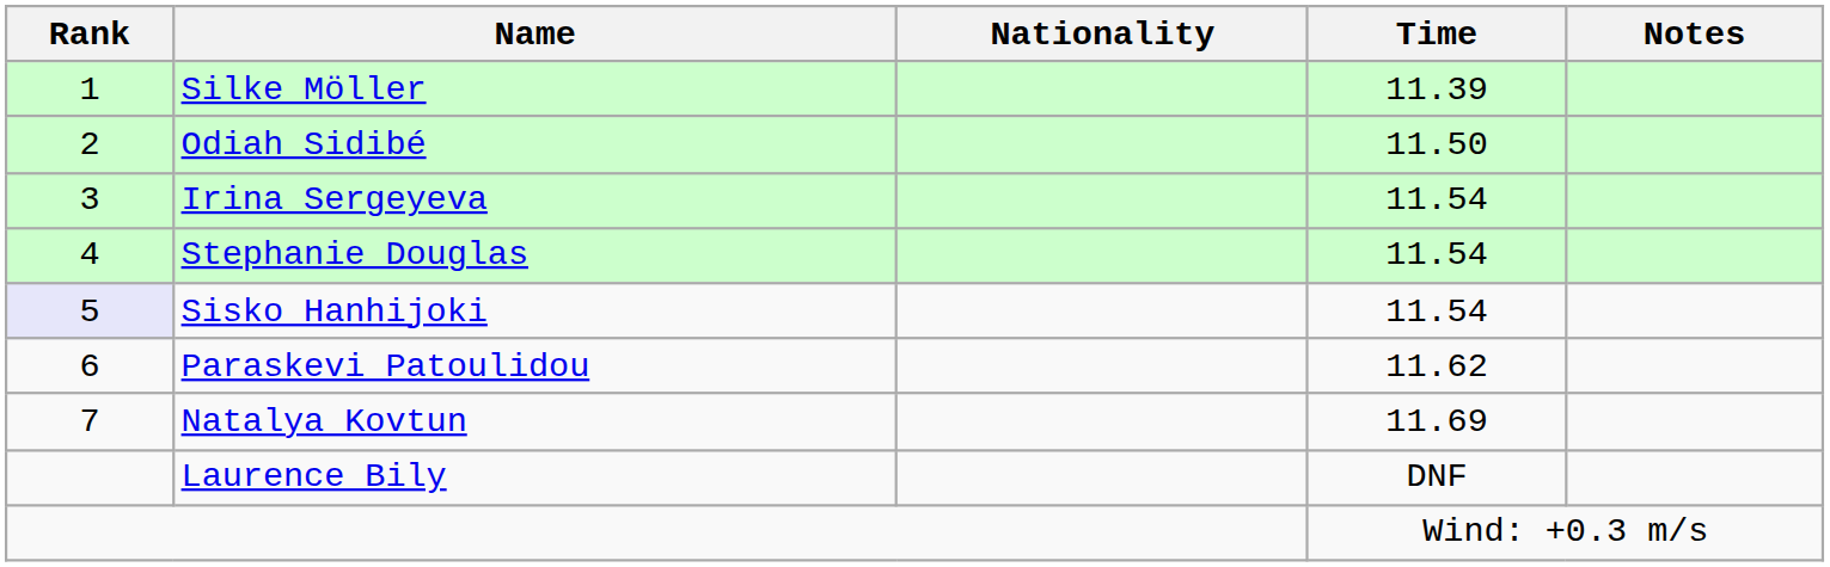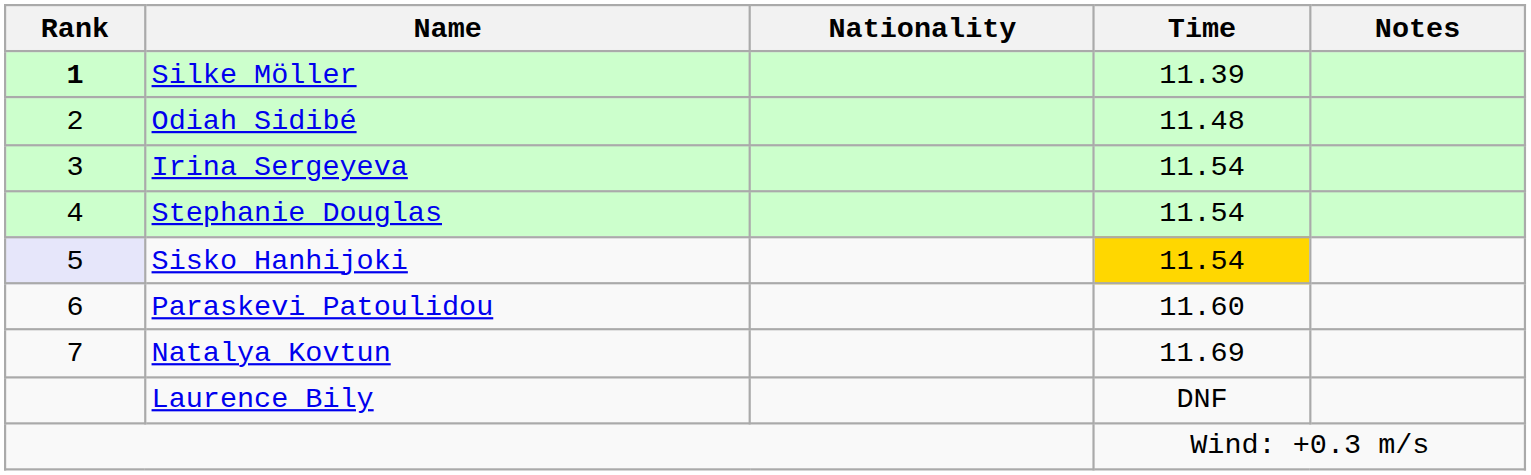 <table class="wikitable sortable" style="text-align:center;width: 55%">
 <tr>
 <th>Rank</th>
 <th>Name</th>
 <th>Nationality</th>
 <th>Time</th>
 <th>Notes</th>
 </tr>
 <tr bgcolor=ccffcc>
-<td>1</td>
+<td><strong>1</strong></td>
 <td align=left><a href='#'>Silke Möller</a></td>
 <td align=left></td>
 <td>11.39</td>
 <td></td>
 </tr>
 <tr bgcolor=ccffcc>
 <td>2</td>
 <td align=left><a href='#'>Odiah Sidibé</a></td>
 <td align=left></td>
-<td>11.50</td>
+<td>11.48</td>
 <td></td>
 </tr>
 <tr bgcolor=ccffcc>
 <td>3</td>
 <td align=left><a href='#'>Irina Sergeyeva</a></td>
 <td align=left></td>
 <td>11.54</td>
 <td></td>
 </tr>
 <tr bgcolor=ccffcc>
 <td>4</td>
 <td align=left><a href='#'>Stephanie Douglas</a></td>
 <td align=left></td>
 <td>11.54</td>
 <td></td>
 </tr>
 <tr>
 <td style="background: lavender;">5</td>
 <td align=left><a href='#'>Sisko Hanhijoki</a></td>
 <td align=left></td>
-<td>11.54</td>
+<td style="background: gold;">11.54</td>
 <td></td>
 </tr>
 <tr>
 <td>6</td>
 <td align=left><a href='#'>Paraskevi Patoulidou</a></td>
 <td align=left></td>
-<td>11.62</td>
+<td>11.60</td>
 <td></td>
 </tr>
 <tr>
 <td>7</td>
 <td align=left><a href='#'>Natalya Kovtun</a></td>
 <td align=left></td>
 <td>11.69</td>
 <td></td>
 </tr>
 <tr>
 <td></td>
 <td align=left><a href='#'>Laurence Bily</a></td>
 <td align=left></td>
 <td>DNF</td>
 <td></td>
 </tr>
 <tr>
 <td colspan="3"></td>
 <td colspan="2">Wind: +0.3 m/s</td>
 </tr>
 </table>
